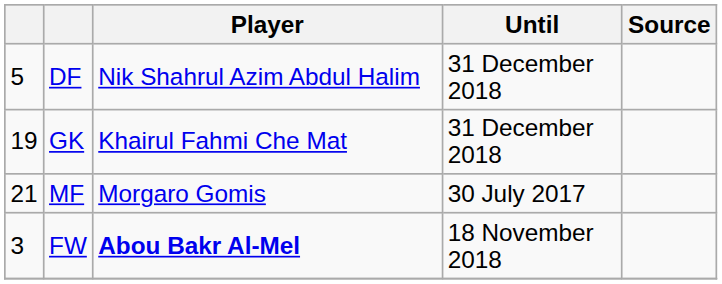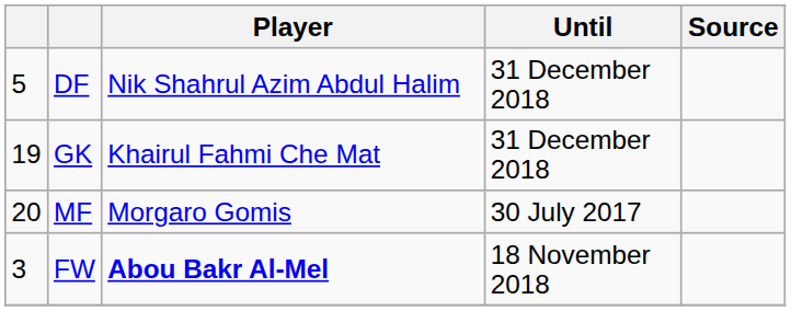 <table class="wikitable plainrowheaders sortable" style="font-size:90%">
 <tr>
 <th></th>
 <th></th>
 <th scope="col" style="width:200px;">Player</th>
 <th scope="col" style="width:100px;">Until</th>
 <th>Source</th>
 </tr>
 <tr>
 <td>5</td>
 <td><a href='#'>DF</a></td>
 <td> <a href='#'>Nik Shahrul Azim Abdul Halim</a></td>
 <td>31 December 2018</td>
 <td></td>
 </tr>
 <tr>
 <td>19</td>
 <td><a href='#'>GK</a></td>
 <td> <a href='#'>Khairul Fahmi Che Mat</a></td>
 <td>31 December 2018</td>
 <td></td>
 </tr>
 <tr>
-<td>21</td>
+<td>20</td>
 <td><a href='#'>MF</a></td>
 <td> <a href='#'>Morgaro Gomis</a></td>
 <td>30 July 2017</td>
 <td></td>
 </tr>
 <tr>
 <td>3</td>
 <td><a href='#'>FW</a></td>
 <td><strong> <a href='#'>Abou Bakr Al-Mel</a></strong></td>
 <td>18 November 2018</td>
 <td></td>
 </tr>
 <tr>
 </tr>
 </table>
